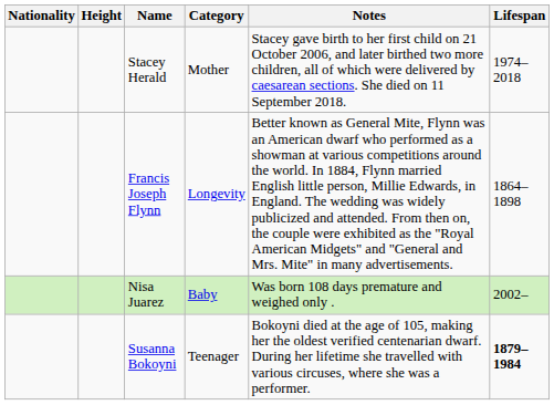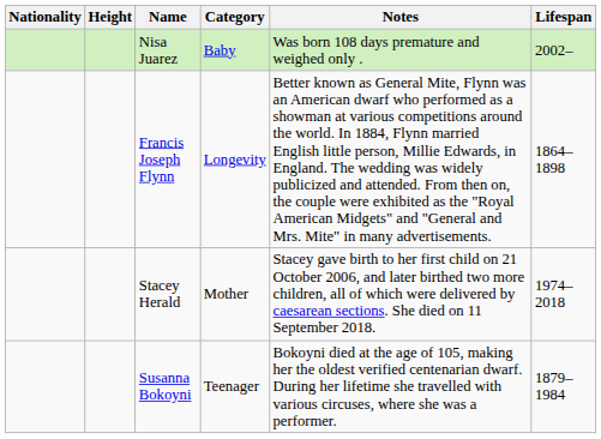 <table class="wikitable sortable" style="width:100%">
 <tr>
 <th>Nationality</th>
 <th>Height</th>
 <th>Name</th>
 <th>Category</th>
 <th>Notes</th>
 <th>Lifespan</th>
+</tr>
+<tr style="background:#d0f0c0;">
+<td></td>
+<td></td>
+<td>Nisa Juarez</td>
+<td><a href='#'>Baby</a></td>
+<td>Was born 108 days premature and weighed only .</td>
+<td>2002–</td>
+</tr>
+<tr>
+<td></td>
+<td></td>
+<td><a href='#'>Francis Joseph Flynn</a></td>
+<td><a href='#'>Longevity</a></td>
+<td>Better known as General Mite, Flynn was an American dwarf who performed as a showman at various competitions around the world. In 1884, Flynn married English little person, Millie Edwards, in England. The wedding was widely publicized and attended. From then on, the couple were exhibited as the "Royal American Midgets" and "General and Mrs. Mite" in many advertisements.</td>
+<td>1864–1898</td>
 </tr>
 <tr>
 <td></td>
 <td></td>
 <td>Stacey Herald</td>
 <td>Mother</td>
 <td>Stacey gave birth to her first child on 21 October 2006, and later birthed two more children, all of which were delivered by <a href='#'>caesarean sections</a>. She died on 11 September 2018.</td>
 <td>1974–2018</td>
 </tr>
 <tr>
 <td></td>
 <td></td>
-<td><a href='#'>Francis Joseph Flynn</a></td>
-<td><a href='#'>Longevity</a></td>
-<td>Better known as General Mite, Flynn was an American dwarf who performed as a showman at various competitions around the world. In 1884, Flynn married English little person, Millie Edwards, in England. The wedding was widely publicized and attended. From then on, the couple were exhibited as the "Royal American Midgets" and "General and Mrs. Mite" in many advertisements.</td>
-<td>1864–1898</td>
-</tr>
-<tr style="background:#d0f0c0;">
-<td></td>
-<td></td>
-<td>Nisa Juarez</td>
-<td><a href='#'>Baby</a></td>
-<td>Was born 108 days premature and weighed only .</td>
-<td>2002–</td>
-</tr>
-<tr>
-<td></td>
-<td></td>
 <td><a href='#'>Susanna Bokoyni</a></td>
 <td>Teenager</td>
 <td>Bokoyni died at the age of 105, making her the oldest verified centenarian dwarf. During her lifetime she travelled with various circuses, where she was a performer.</td>
-<td><strong>1879–1984</strong></td>
+<td>1879–1984</td>
 </tr>
 </table>
